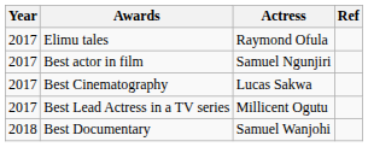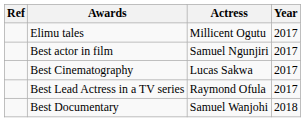 <table class="wikitable">
 <tr>
-<th>Year</th>
+<th>Ref</th>
 <th>Awards</th>
 <th>Actress</th>
-<th>Ref</th>
+<th>Year</th>
 </tr>
 <tr>
+<td></td>
+<td>Elimu tales</td>
+<td>Millicent Ogutu</td>
 <td>2017</td>
-<td>Elimu tales</td>
-<td>Raymond Ofula</td>
-<td></td>
 </tr>
 <tr>
-<td>2017</td>
+<td></td>
 <td>Best actor in film</td>
 <td>Samuel Ngunjiri</td>
-<td></td>
+<td>2017</td>
 </tr>
 <tr>
-<td>2017</td>
+<td></td>
 <td>Best Cinematography</td>
 <td>Lucas Sakwa</td>
-<td></td>
+<td>2017</td>
 </tr>
 <tr>
+<td></td>
+<td>Best Lead Actress in a TV series</td>
+<td>Raymond Ofula</td>
 <td>2017</td>
-<td>Best Lead Actress in a TV series</td>
-<td>Millicent Ogutu</td>
-<td></td>
 </tr>
 <tr>
-<td>2018</td>
+<td></td>
 <td>Best Documentary</td>
 <td>Samuel Wanjohi</td>
-<td></td>
+<td>2018</td>
 </tr>
 </table>
